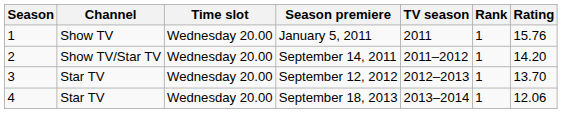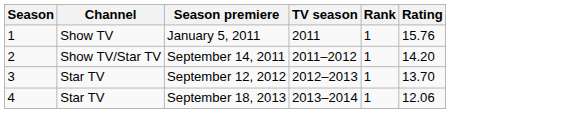 <table class="wikitable">
 <tr>
 <th>Season</th>
 <th>Channel</th>
-<th>Time slot</th>
 <th>Season premiere</th>
 <th>TV season</th>
 <th>Rank</th>
 <th>Rating</th>
 </tr>
 <tr>
 <td>1</td>
 <td>Show TV</td>
-<td style="white-space: nowrap;">Wednesday 20.00</td>
 <td>January 5, 2011</td>
 <td>2011</td>
 <td>1</td>
 <td>15.76</td>
 </tr>
 <tr>
 <td>2</td>
 <td style="white-space: nowrap;">Show TV/Star TV</td>
-<td>Wednesday 20.00</td>
 <td style="white-space: nowrap;">September 14, 2011</td>
 <td>2011–2012</td>
 <td>1</td>
 <td>14.20</td>
 </tr>
 <tr>
 <td>3</td>
 <td>Star TV</td>
-<td>Wednesday 20.00</td>
 <td style="white-space: nowrap;">September 12, 2012</td>
 <td>2012–2013</td>
 <td>1</td>
 <td>13.70</td>
 </tr>
 <tr>
 <td>4</td>
 <td>Star TV</td>
-<td>Wednesday 20.00</td>
 <td>September 18, 2013</td>
 <td>2013–2014</td>
 <td>1</td>
 <td>12.06</td>
 </tr>
 </table>
